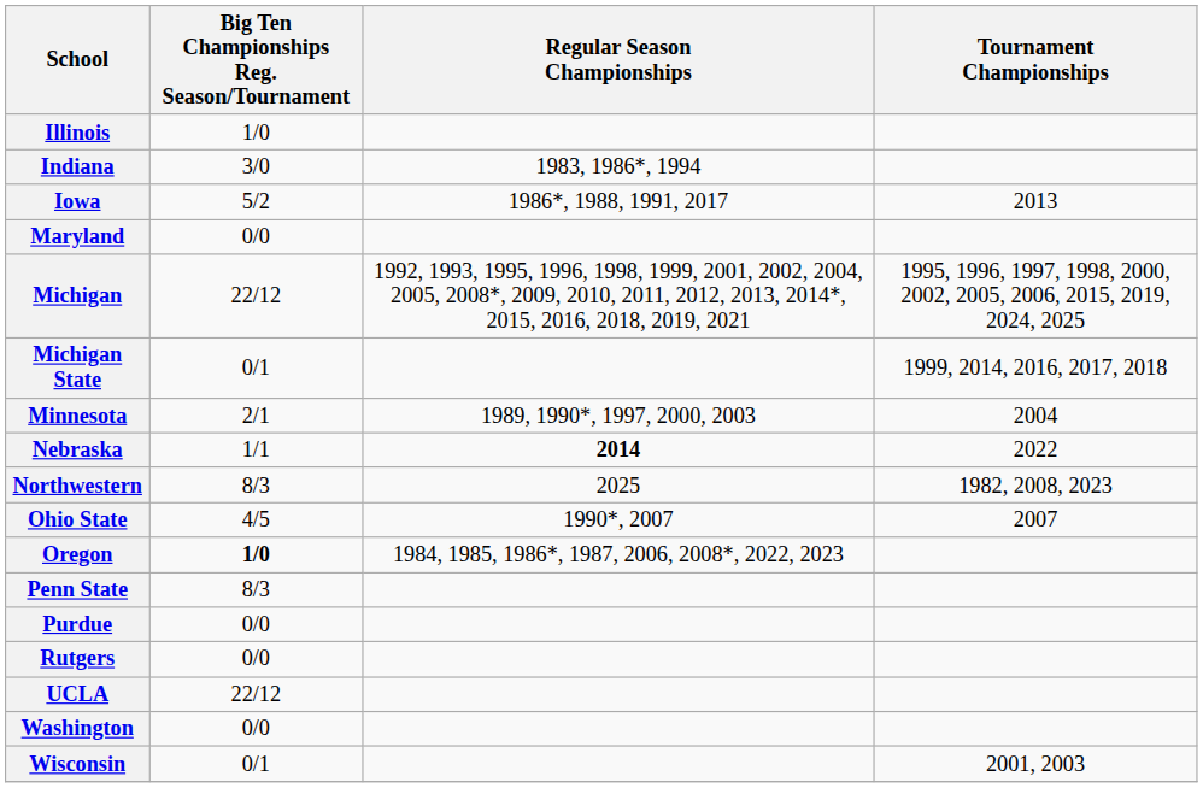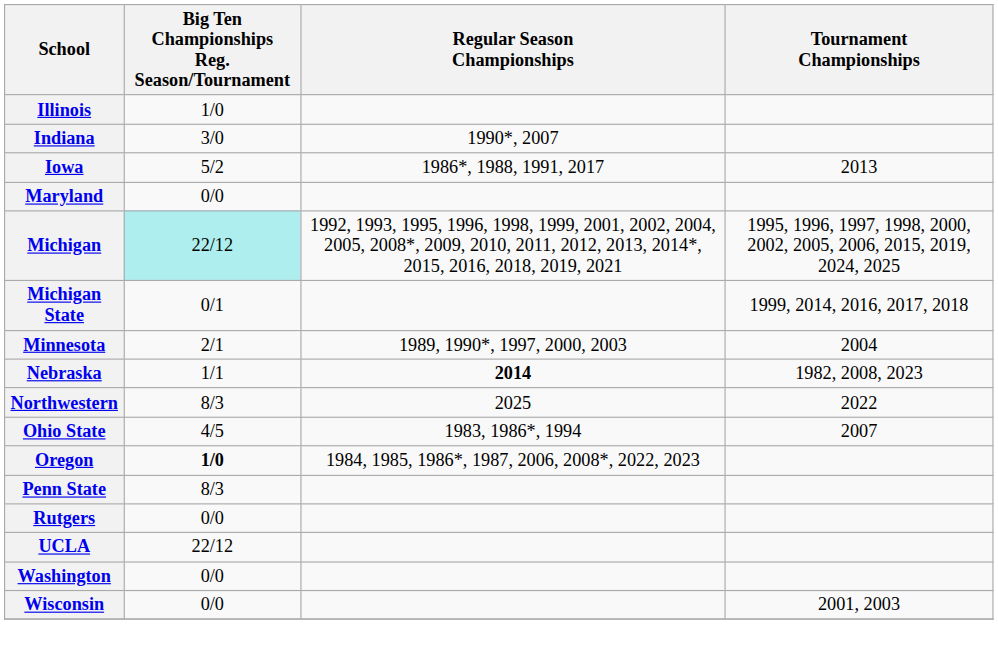 <table class="wikitable" style="text-align: center;">
 <tr>
 <th>School</th>
 <th>Big Ten<br>Championships<br>Reg. Season/Tournament</th>
 <th>Regular Season<br>Championships</th>
 <th>Tournament<br>Championships</th>
 </tr>
 <tr>
 <th><a href='#'>Illinois</a></th>
 <td>1/0</td>
 <td></td>
 <td></td>
 </tr>
 <tr>
 <th><a href='#'>Indiana</a></th>
 <td>3/0</td>
-<td>1983, 1986*, 1994</td>
+<td>1990*, 2007</td>
 <td></td>
 </tr>
 <tr>
 <th><a href='#'>Iowa</a></th>
 <td>5/2</td>
 <td>1986*, 1988, 1991, 2017</td>
 <td>2013</td>
 </tr>
 <tr>
 <th><a href='#'>Maryland</a></th>
 <td>0/0</td>
 <td></td>
 <td></td>
 </tr>
 <tr>
 <th><a href='#'>Michigan</a></th>
-<td>22/12</td>
+<td style="background: paleturquoise;">22/12</td>
 <td>1992, 1993, 1995, 1996, 1998, 1999, 2001, 2002, 2004, 2005, 2008*, 2009, 2010, 2011, 2012, 2013, 2014*, 2015, 2016, 2018, 2019, 2021</td>
 <td>1995, 1996, 1997, 1998, 2000, 2002, 2005, 2006, 2015, 2019, 2024, 2025</td>
 </tr>
 <tr>
 <th><a href='#'>Michigan State</a></th>
 <td>0/1</td>
 <td></td>
 <td>1999, 2014, 2016, 2017, 2018</td>
 </tr>
 <tr>
 <th><a href='#'>Minnesota</a></th>
 <td>2/1</td>
 <td>1989, 1990*, 1997, 2000, 2003</td>
 <td>2004</td>
 </tr>
 <tr>
 <th><a href='#'>Nebraska</a></th>
 <td>1/1</td>
 <td><strong>2014</strong></td>
-<td>2022</td>
+<td>1982, 2008, 2023</td>
 </tr>
 <tr>
 <th><a href='#'>Northwestern</a></th>
 <td>8/3</td>
 <td>2025</td>
-<td>1982, 2008, 2023</td>
+<td>2022</td>
 </tr>
 <tr>
 <th><a href='#'>Ohio State</a></th>
 <td>4/5</td>
-<td>1990*, 2007</td>
+<td>1983, 1986*, 1994</td>
 <td>2007</td>
 </tr>
 <tr>
 <th><a href='#'>Oregon</a></th>
 <td><strong>1/0</strong></td>
 <td>1984, 1985, 1986*, 1987, 2006, 2008*, 2022, 2023</td>
 <td></td>
 </tr>
 <tr>
 <th><a href='#'>Penn State</a></th>
 <td>8/3</td>
-<td></td>
-<td></td>
-</tr>
-<tr>
-<th><a href='#'>Purdue</a></th>
-<td>0/0</td>
 <td></td>
 <td></td>
 </tr>
 <tr>
 <th><a href='#'>Rutgers</a></th>
 <td>0/0</td>
 <td></td>
 <td></td>
 </tr>
 <tr>
 <th><a href='#'>UCLA</a></th>
 <td>22/12</td>
 <td></td>
 <td></td>
 </tr>
 <tr>
 <th><a href='#'>Washington</a></th>
 <td>0/0</td>
 <td></td>
 <td></td>
 </tr>
 <tr>
 <th><a href='#'>Wisconsin</a></th>
-<td>0/1</td>
+<td>0/0</td>
 <td></td>
 <td>2001, 2003</td>
 </tr>
 <tr>
 </tr>
 </table>
